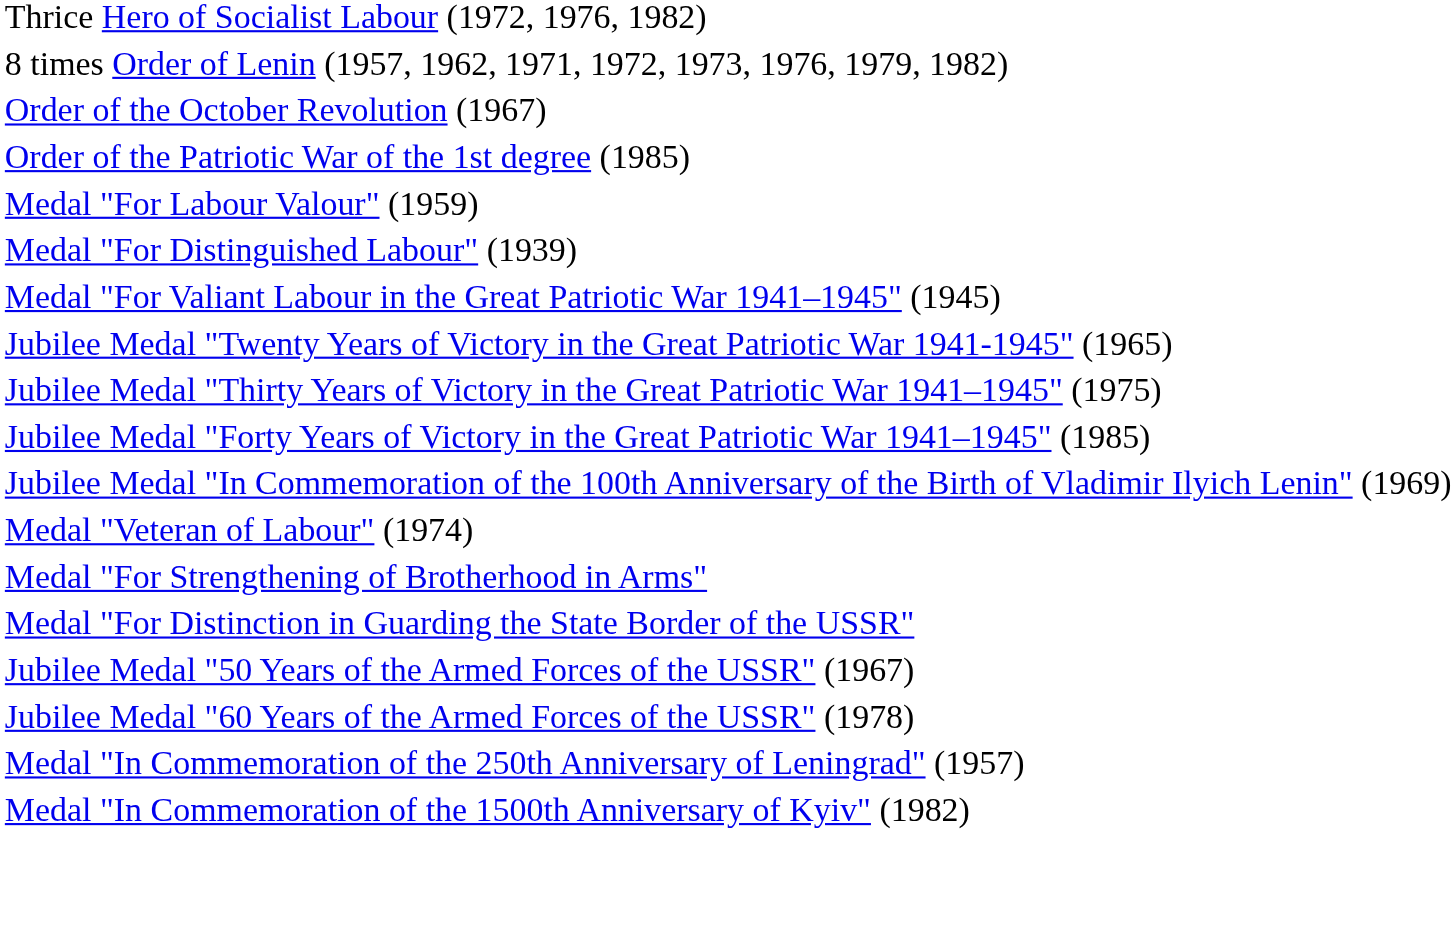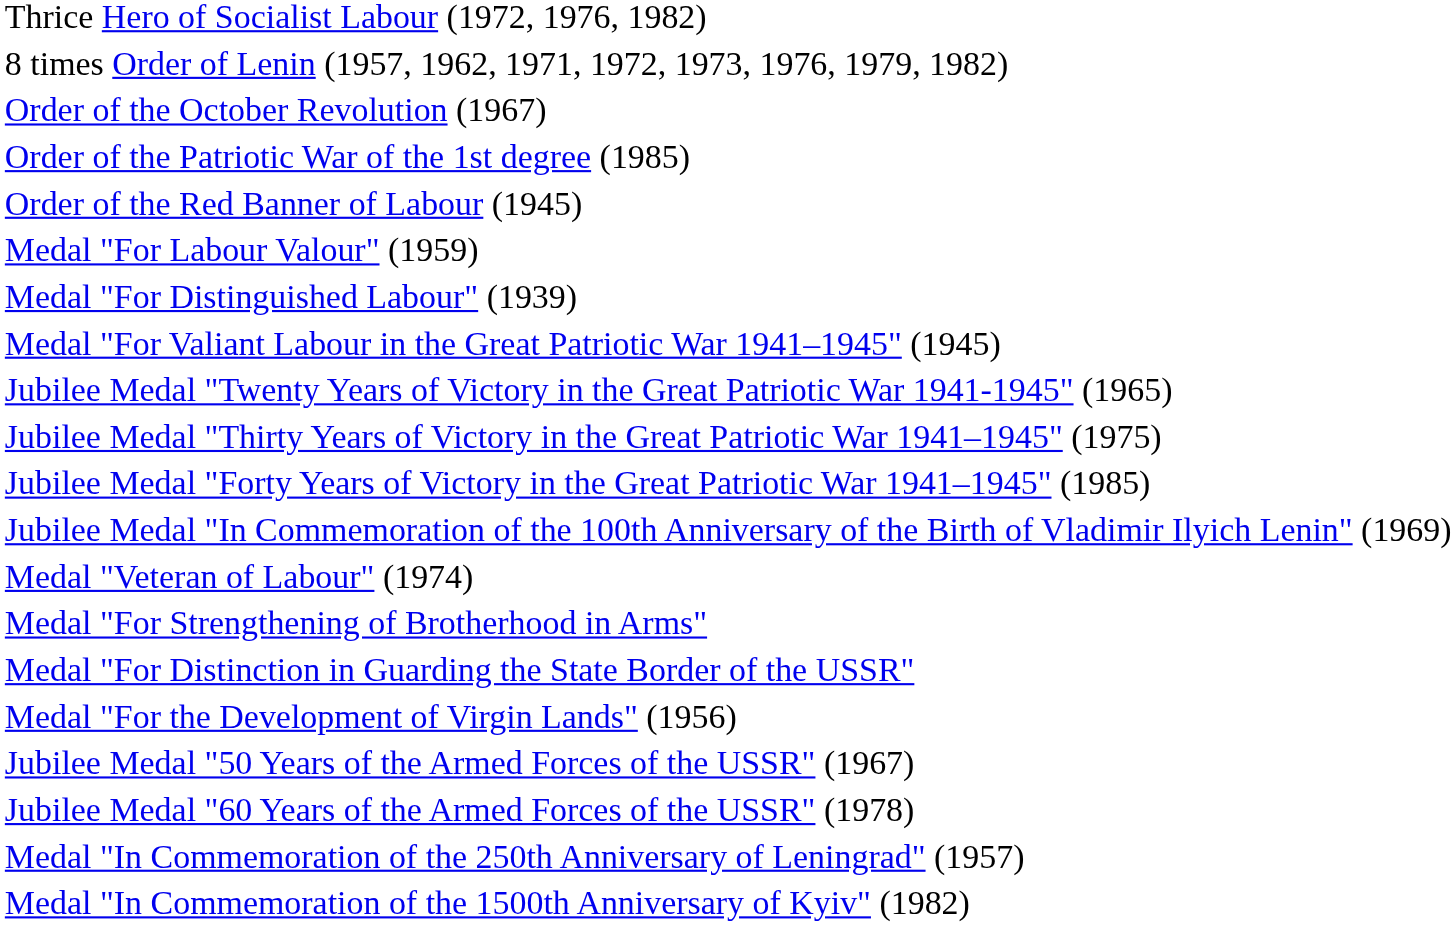 <table>
 <tr>
 <td>  </td>
 <td>Thrice <a href='#'>Hero of Socialist Labour</a> (1972, 1976, 1982)</td>
 </tr>
 <tr>
 <td></td>
 <td>8 times <a href='#'>Order of Lenin</a> (1957, 1962, 1971, 1972, 1973, 1976, 1979, 1982)</td>
 </tr>
 <tr>
 <td></td>
 <td><a href='#'>Order of the October Revolution</a> (1967)</td>
 </tr>
 <tr>
 <td></td>
 <td><a href='#'>Order of the Patriotic War of the 1st degree</a> (1985)</td>
+</tr>
+<tr>
+<td></td>
+<td><a href='#'>Order of the Red Banner of Labour</a> (1945)</td>
 </tr>
 <tr>
 <td></td>
 <td><a href='#'>Medal "For Labour Valour"</a> (1959)</td>
 </tr>
 <tr>
 <td></td>
 <td><a href='#'>Medal "For Distinguished Labour"</a> (1939)</td>
 </tr>
 <tr>
 <td></td>
 <td><a href='#'>Medal "For Valiant Labour in the Great Patriotic War 1941–1945"</a> (1945)</td>
 </tr>
 <tr>
 <td></td>
 <td><a href='#'>Jubilee Medal "Twenty Years of Victory in the Great Patriotic War 1941-1945"</a> (1965)</td>
 </tr>
 <tr>
 <td></td>
 <td><a href='#'>Jubilee Medal "Thirty Years of Victory in the Great Patriotic War 1941–1945"</a> (1975)</td>
 </tr>
 <tr>
 <td></td>
 <td><a href='#'>Jubilee Medal "Forty Years of Victory in the Great Patriotic War 1941–1945"</a> (1985)</td>
 </tr>
 <tr>
 <td></td>
 <td><a href='#'>Jubilee Medal "In Commemoration of the 100th Anniversary of the Birth of Vladimir Ilyich Lenin"</a> (1969)</td>
 </tr>
 <tr>
 <td></td>
 <td><a href='#'>Medal "Veteran of Labour"</a> (1974)</td>
 </tr>
 <tr>
 <td></td>
 <td><a href='#'>Medal "For Strengthening of Brotherhood in Arms"</a></td>
 </tr>
 <tr>
 <td></td>
 <td><a href='#'>Medal "For Distinction in Guarding the State Border of the USSR"</a></td>
 </tr>
 <tr>
 <td></td>
+<td><a href='#'>Medal "For the Development of Virgin Lands"</a> (1956)</td>
+</tr>
+<tr>
+<td></td>
 <td><a href='#'>Jubilee Medal "50 Years of the Armed Forces of the USSR"</a> (1967)</td>
 </tr>
 <tr>
 <td></td>
 <td><a href='#'>Jubilee Medal "60 Years of the Armed Forces of the USSR"</a> (1978)</td>
 </tr>
 <tr>
 <td></td>
 <td><a href='#'>Medal "In Commemoration of the 250th Anniversary of Leningrad"</a> (1957)</td>
 </tr>
 <tr>
 <td></td>
 <td><a href='#'>Medal "In Commemoration of the 1500th Anniversary of Kyiv"</a> (1982)</td>
 </tr>
 <tr>
 </tr>
 </table>
